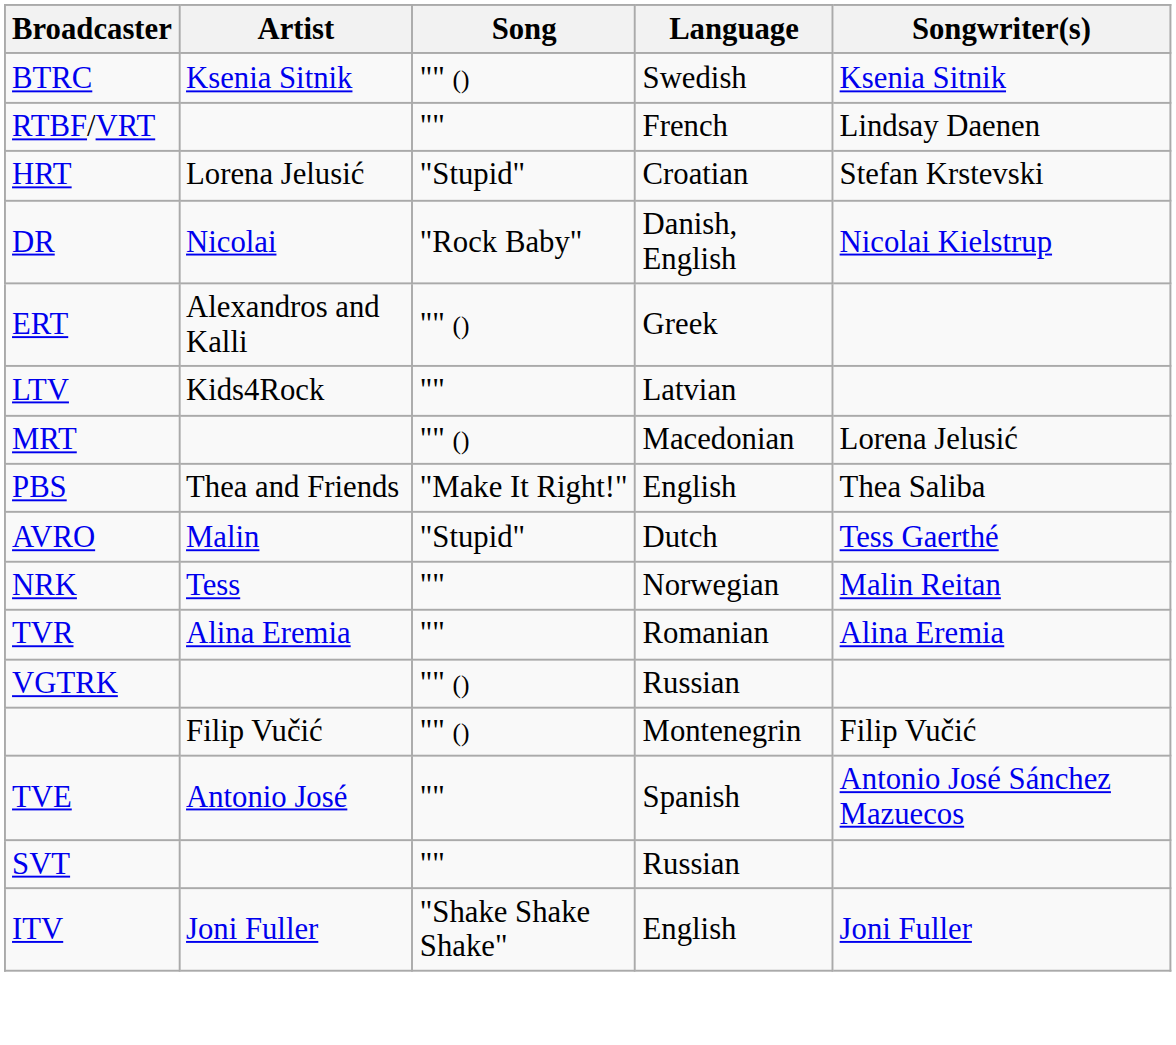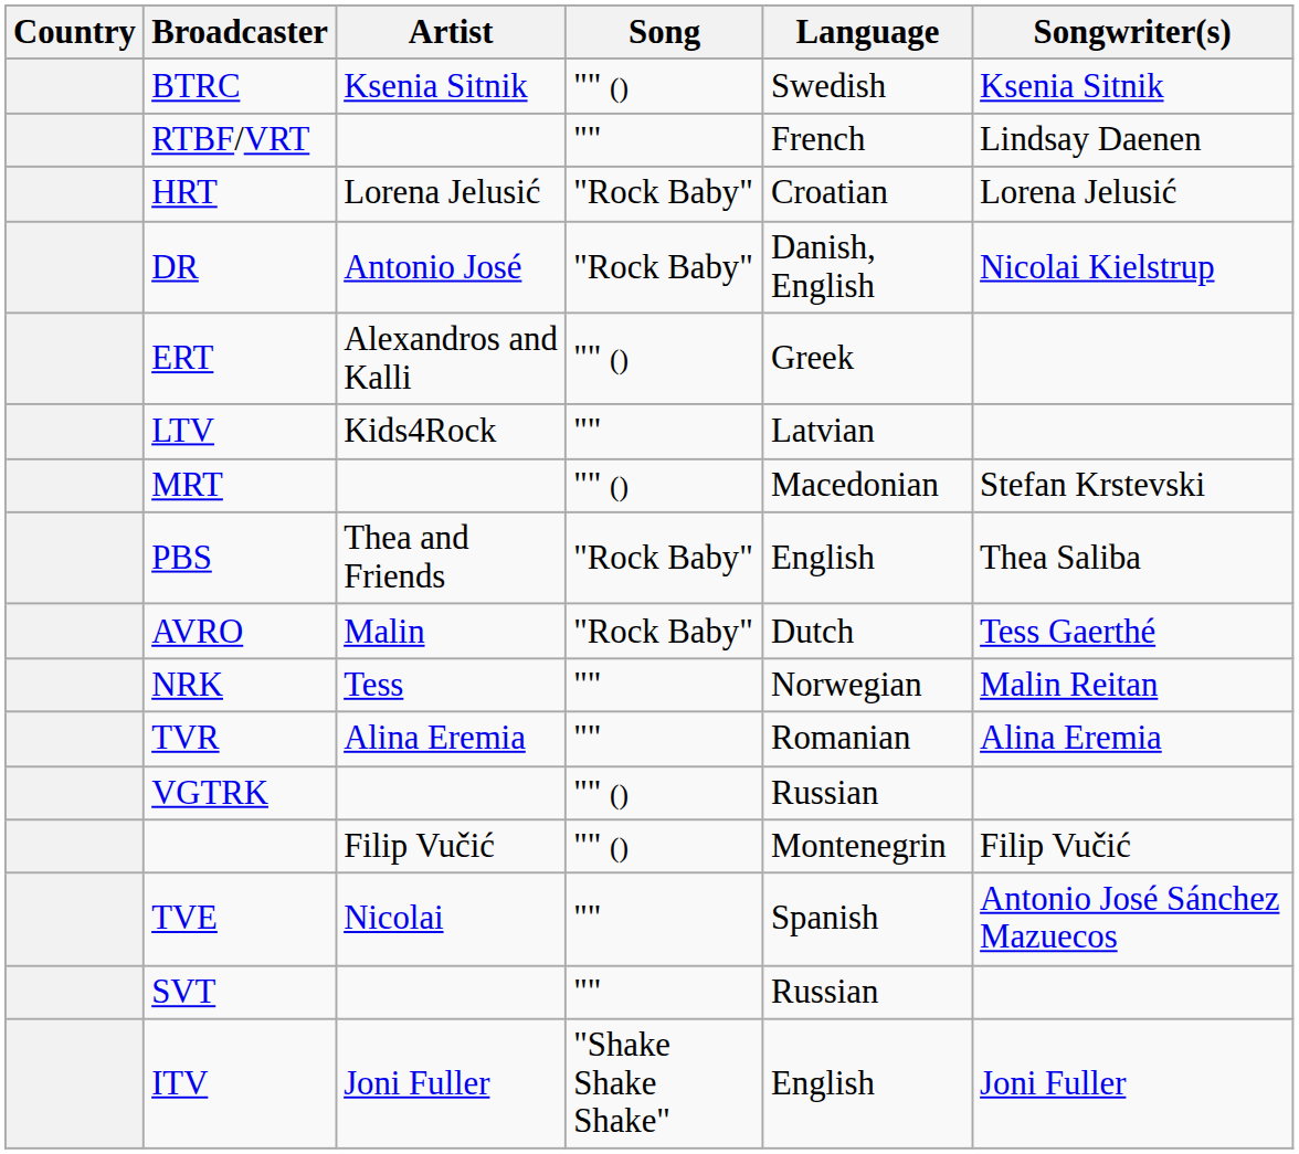 <table class="wikitable plainrowheaders">
 <tr>
+<th>Country</th>
 <th>Broadcaster</th>
 <th>Artist</th>
 <th>Song</th>
 <th>Language</th>
 <th>Songwriter(s)</th>
 </tr>
 <tr>
+<th scope="row"></th>
 <td><a href='#'>BTRC</a></td>
 <td><a href='#'>Ksenia Sitnik</a></td>
 <td>"" <small>()</small></td>
 <td>Swedish</td>
 <td><a href='#'>Ksenia Sitnik</a></td>
 </tr>
 <tr>
+<th scope="row"></th>
 <td><a href='#'>RTBF</a>/<a href='#'>VRT</a></td>
 <td></td>
 <td>""</td>
 <td>French</td>
 <td>Lindsay Daenen</td>
 </tr>
 <tr>
+<th scope="row"></th>
 <td><a href='#'>HRT</a></td>
 <td>Lorena Jelusić</td>
-<td>"Stupid"</td>
+<td>"Rock Baby"</td>
 <td>Croatian</td>
-<td>Stefan Krstevski</td>
+<td>Lorena Jelusić</td>
 </tr>
 <tr>
+<th scope="row"></th>
 <td><a href='#'>DR</a></td>
-<td><a href='#'>Nicolai</a></td>
+<td><a href='#'>Antonio José</a></td>
 <td>"Rock Baby"</td>
 <td>Danish, English</td>
 <td><a href='#'>Nicolai Kielstrup</a></td>
 </tr>
 <tr>
+<th scope="row"></th>
 <td><a href='#'>ERT</a></td>
 <td>Alexandros and Kalli</td>
 <td>"" <small>()</small></td>
 <td>Greek</td>
 <td></td>
 </tr>
 <tr>
+<th scope="row"></th>
 <td><a href='#'>LTV</a></td>
 <td>Kids4Rock</td>
 <td>""</td>
 <td>Latvian</td>
 <td></td>
 </tr>
 <tr>
+<th scope="row"></th>
 <td><a href='#'>MRT</a></td>
 <td></td>
 <td>"" <small>()</small></td>
 <td>Macedonian</td>
-<td>Lorena Jelusić</td>
+<td>Stefan Krstevski</td>
 </tr>
 <tr>
+<th scope="row"></th>
 <td><a href='#'>PBS</a></td>
 <td>Thea and Friends</td>
-<td>"Make It Right!"</td>
+<td>"Rock Baby"</td>
 <td>English</td>
 <td>Thea Saliba</td>
 </tr>
 <tr>
+<th scope="row"></th>
 <td><a href='#'>AVRO</a></td>
 <td><a href='#'>Malin</a></td>
-<td>"Stupid"</td>
+<td>"Rock Baby"</td>
 <td>Dutch</td>
 <td><a href='#'>Tess Gaerthé</a></td>
 </tr>
 <tr>
+<th scope="row"></th>
 <td><a href='#'>NRK</a></td>
 <td><a href='#'>Tess</a></td>
 <td>""</td>
 <td>Norwegian</td>
 <td><a href='#'>Malin Reitan</a></td>
 </tr>
 <tr>
+<th scope="row"></th>
 <td><a href='#'>TVR</a></td>
 <td><a href='#'>Alina Eremia</a></td>
 <td>""</td>
 <td>Romanian</td>
 <td><a href='#'>Alina Eremia</a></td>
 </tr>
 <tr>
+<th scope="row"></th>
 <td><a href='#'>VGTRK</a></td>
 <td></td>
 <td>"" <small>()</small></td>
 <td>Russian</td>
 <td></td>
 </tr>
 <tr>
+<th scope="row"></th>
 <td></td>
 <td>Filip Vučić</td>
 <td>"" <small>()</small></td>
 <td>Montenegrin</td>
 <td>Filip Vučić</td>
 </tr>
 <tr>
+<th scope="row"></th>
 <td><a href='#'>TVE</a></td>
-<td><a href='#'>Antonio José</a></td>
+<td><a href='#'>Nicolai</a></td>
 <td>""</td>
 <td>Spanish</td>
 <td><a href='#'>Antonio José Sánchez Mazuecos</a></td>
 </tr>
 <tr>
+<th scope="row"></th>
 <td><a href='#'>SVT</a></td>
 <td></td>
 <td>""</td>
 <td>Russian</td>
 <td></td>
 </tr>
 <tr>
+<th scope="row"></th>
 <td><a href='#'>ITV</a></td>
 <td><a href='#'>Joni Fuller</a></td>
 <td>"Shake Shake Shake"</td>
 <td>English</td>
 <td><a href='#'>Joni Fuller</a></td>
 </tr>
 </table>
